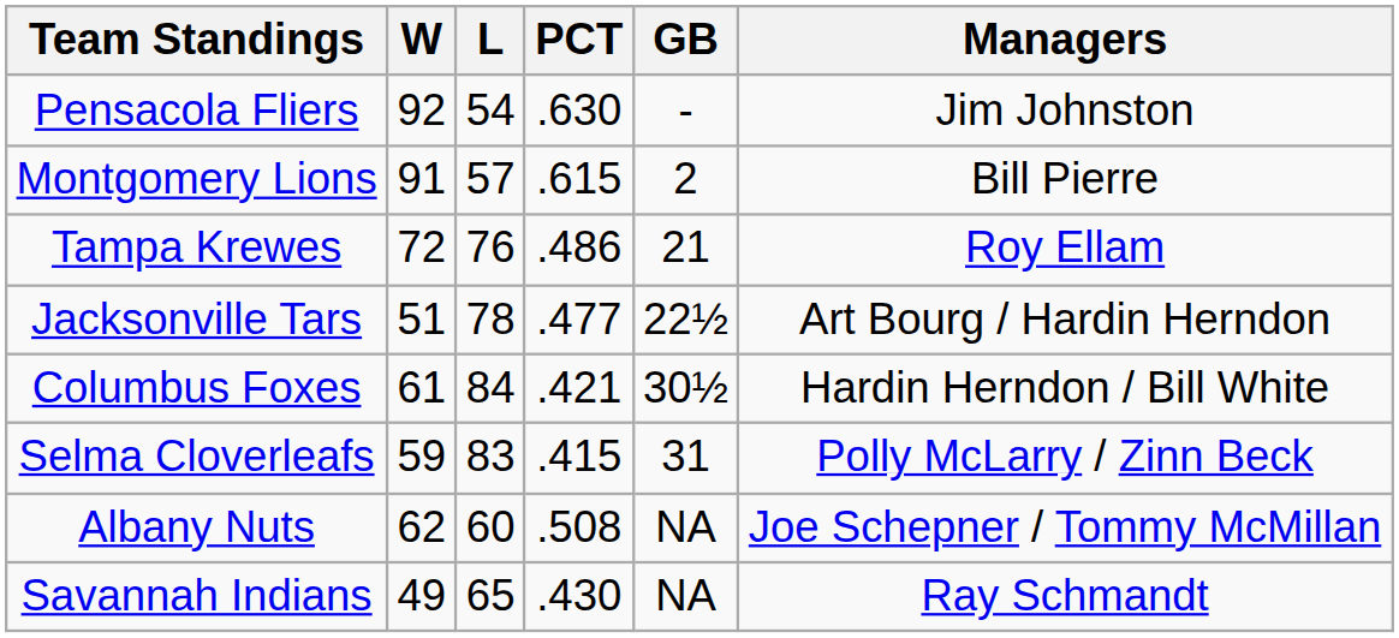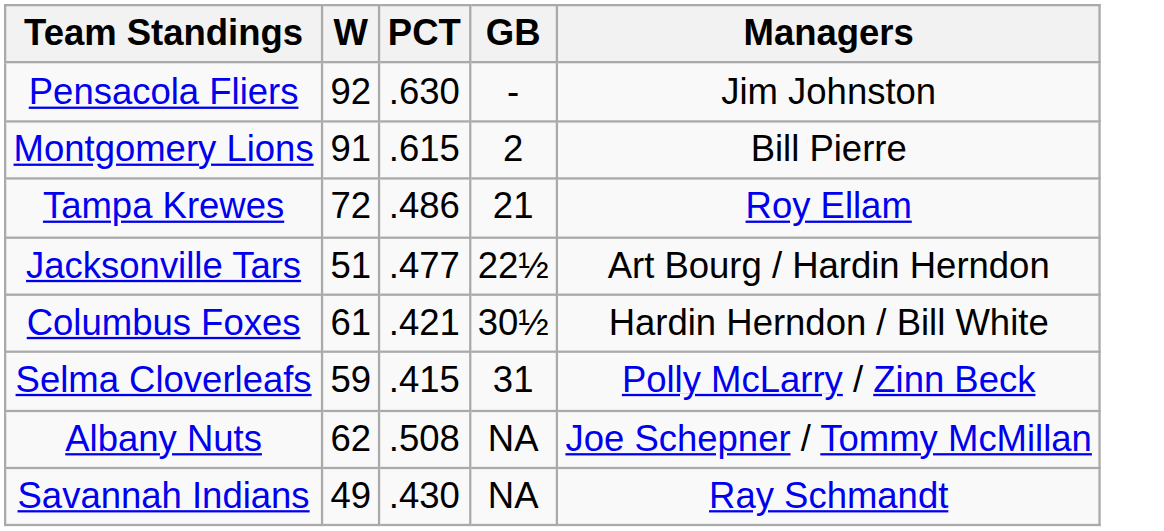 <table class="wikitable" style="text-align:center">
 <tr>
 <th>Team Standings</th>
 <th>W</th>
-<th>L</th>
 <th>PCT</th>
 <th>GB</th>
 <th>Managers</th>
 </tr>
 <tr>
 <td><a href='#'>Pensacola Fliers</a></td>
 <td>92</td>
-<td>54</td>
 <td>.630</td>
 <td>-</td>
 <td>Jim Johnston</td>
 </tr>
 <tr>
 <td><a href='#'>Montgomery Lions</a></td>
 <td>91</td>
-<td>57</td>
 <td>.615</td>
 <td>2</td>
 <td>Bill Pierre</td>
 </tr>
 <tr>
 <td><a href='#'>Tampa Krewes</a></td>
 <td>72</td>
-<td>76</td>
 <td>.486</td>
 <td>21</td>
 <td><a href='#'>Roy Ellam</a></td>
 </tr>
 <tr>
 <td><a href='#'>Jacksonville Tars</a></td>
 <td>51</td>
-<td>78</td>
 <td>.477</td>
 <td>22½</td>
 <td>Art Bourg / Hardin Herndon</td>
 </tr>
 <tr>
 <td><a href='#'>Columbus Foxes</a></td>
 <td>61</td>
-<td>84</td>
 <td>.421</td>
 <td>30½</td>
 <td>Hardin Herndon / Bill White</td>
 </tr>
 <tr>
 <td><a href='#'>Selma Cloverleafs</a></td>
 <td>59</td>
-<td>83</td>
 <td>.415</td>
 <td>31</td>
 <td><a href='#'>Polly McLarry</a> / <a href='#'>Zinn Beck</a></td>
 </tr>
 <tr>
 <td><a href='#'>Albany Nuts</a></td>
 <td>62</td>
-<td>60</td>
 <td>.508</td>
 <td>NA</td>
 <td><a href='#'>Joe Schepner</a> / <a href='#'>Tommy McMillan</a></td>
 </tr>
 <tr>
 <td><a href='#'>Savannah Indians</a></td>
 <td>49</td>
-<td>65</td>
 <td>.430</td>
 <td>NA</td>
 <td><a href='#'>Ray Schmandt</a></td>
 </tr>
 </table>
